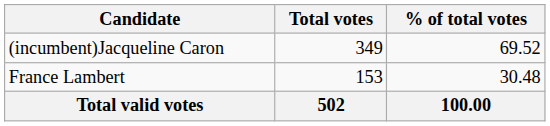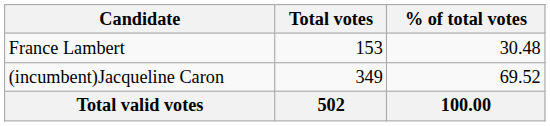 <table class="wikitable" width="475">
 <tr>
 <th align="left">Candidate</th>
 <th align="right">Total votes</th>
 <th align="right">% of total votes</th>
 </tr>
 <tr>
+<td align="left">France Lambert</td>
+<td align="right">153</td>
+<td align="right">30.48</td>
+</tr>
+<tr>
 <td align="left">(incumbent)Jacqueline Caron</td>
 <td align="right">349</td>
 <td align="right">69.52</td>
-</tr>
-<tr>
-<td align="left">France Lambert</td>
-<td align="right">153</td>
-<td align="right">30.48</td>
 </tr>
 <tr bgcolor="#EEEEEE">
 <th align="left">Total valid votes</th>
 <th align="right"><strong>502</strong></th>
 <th align="right"><strong>100.00</strong></th>
 </tr>
 </table>
